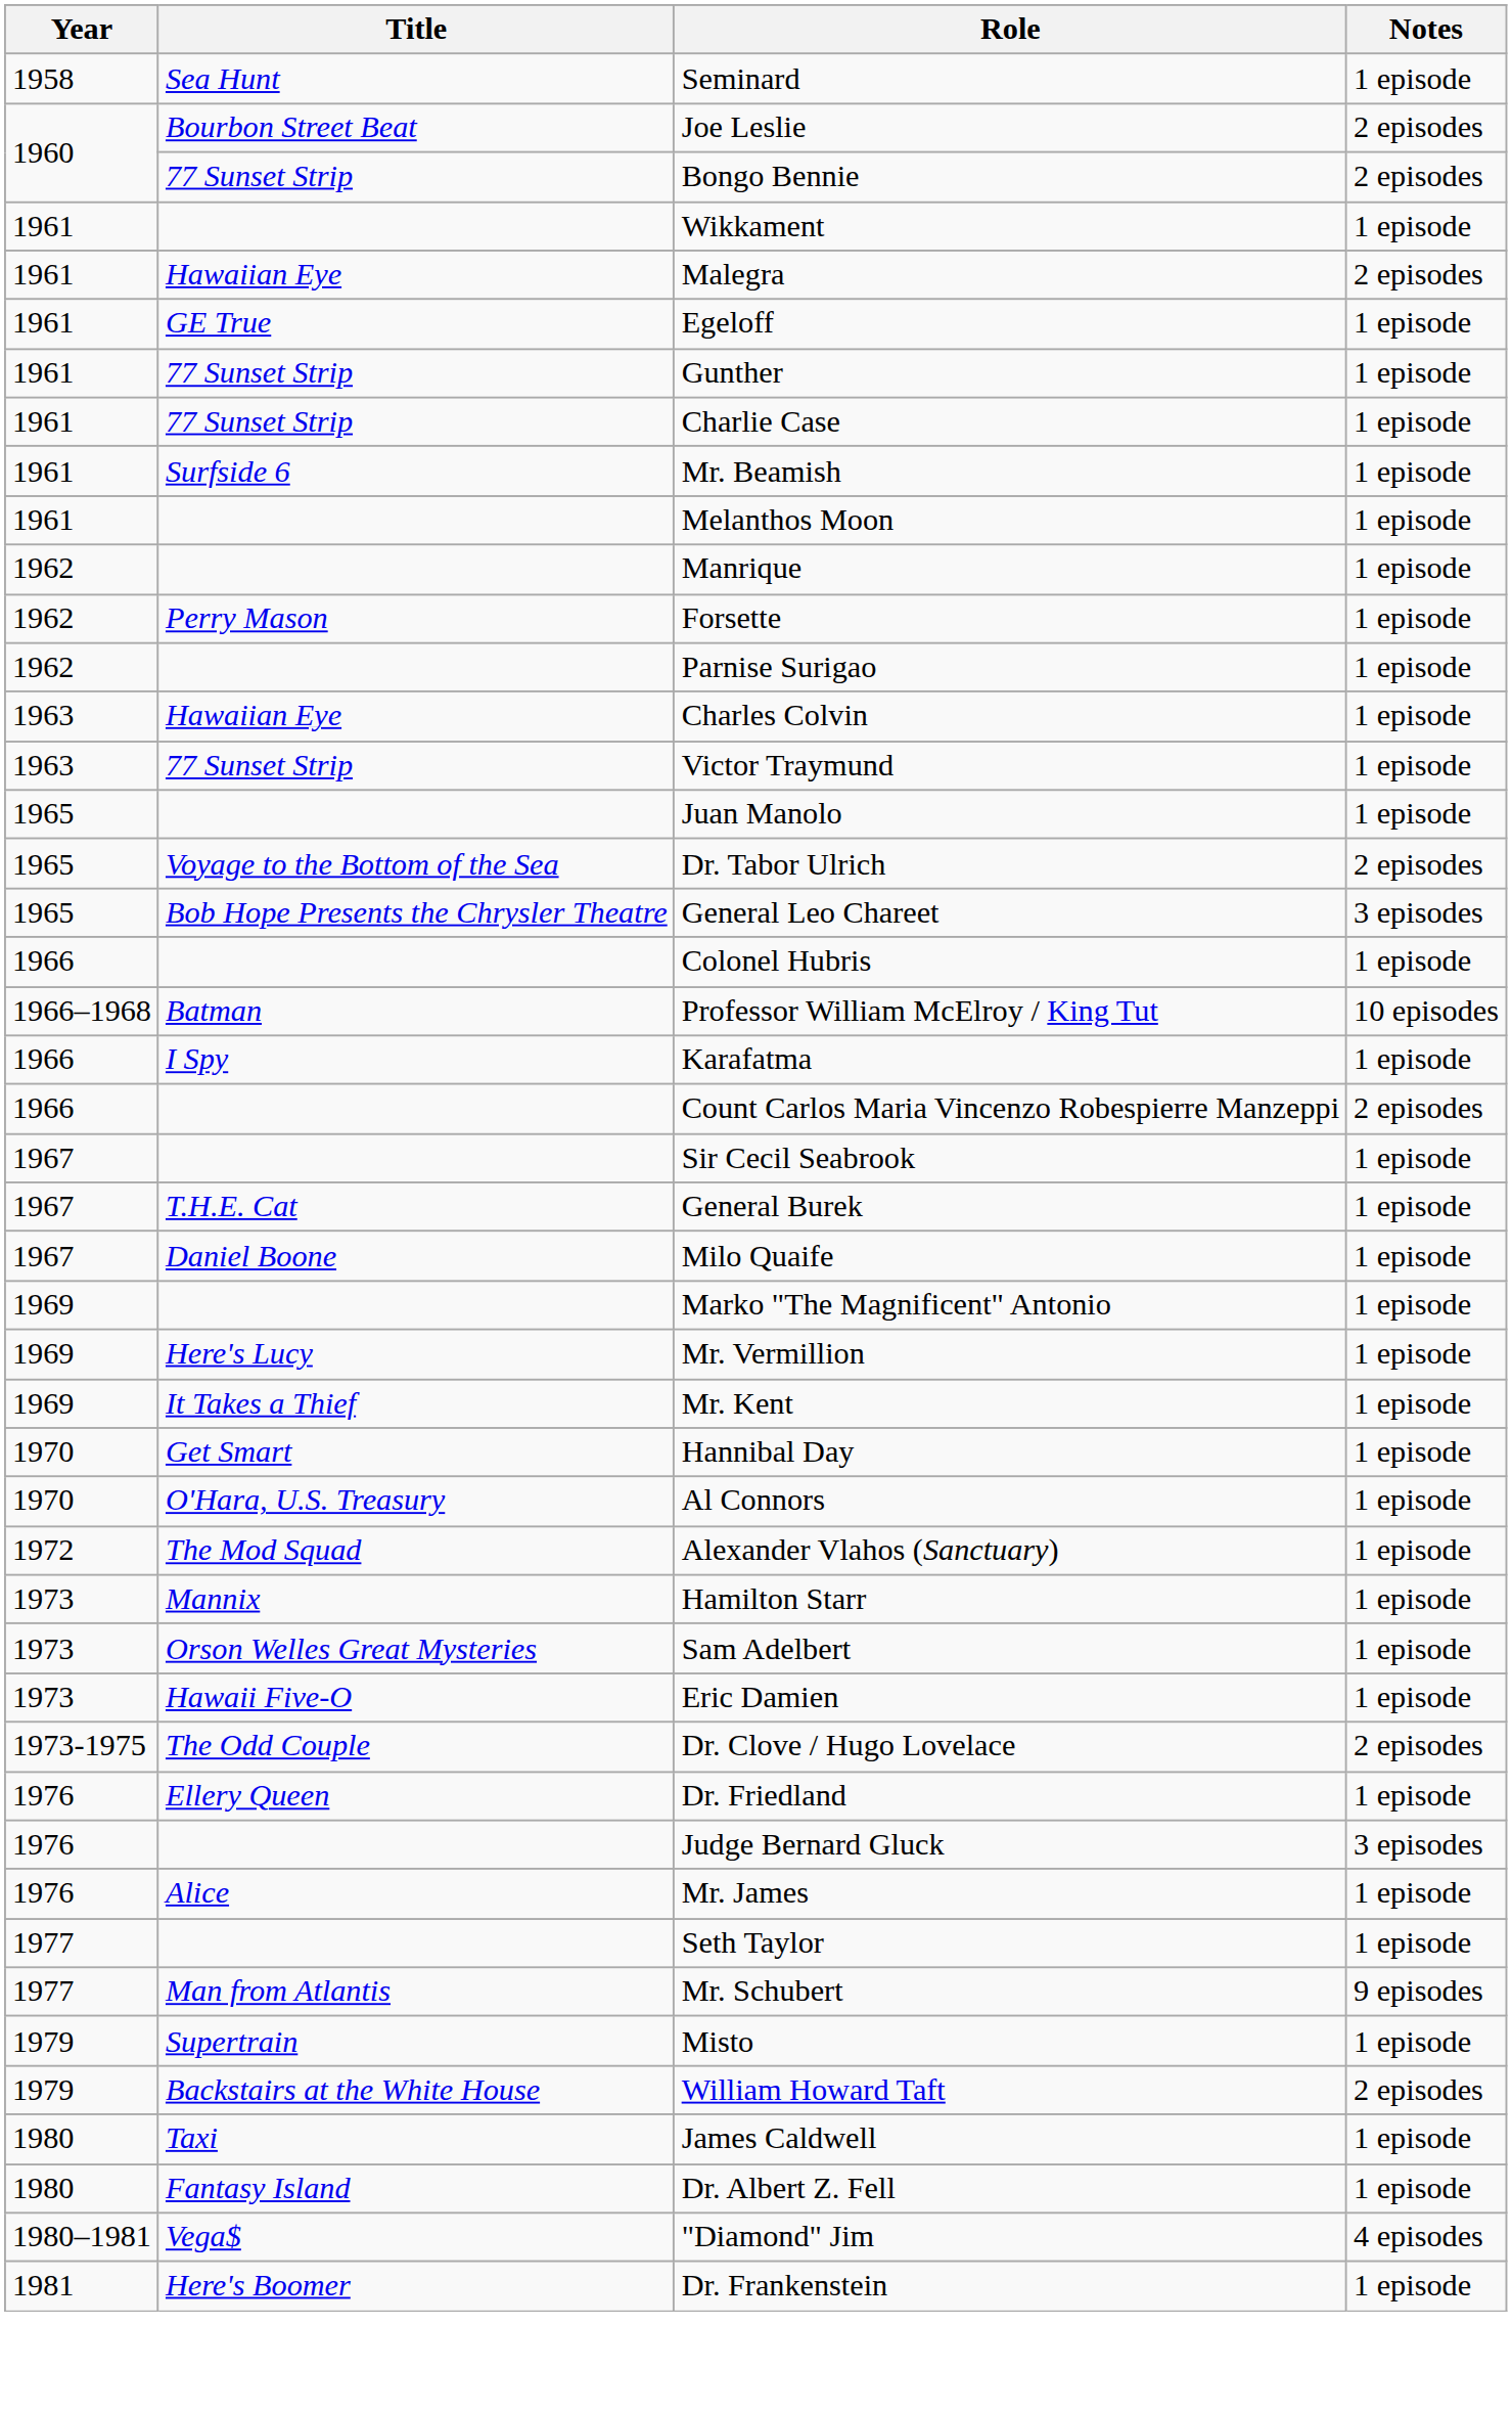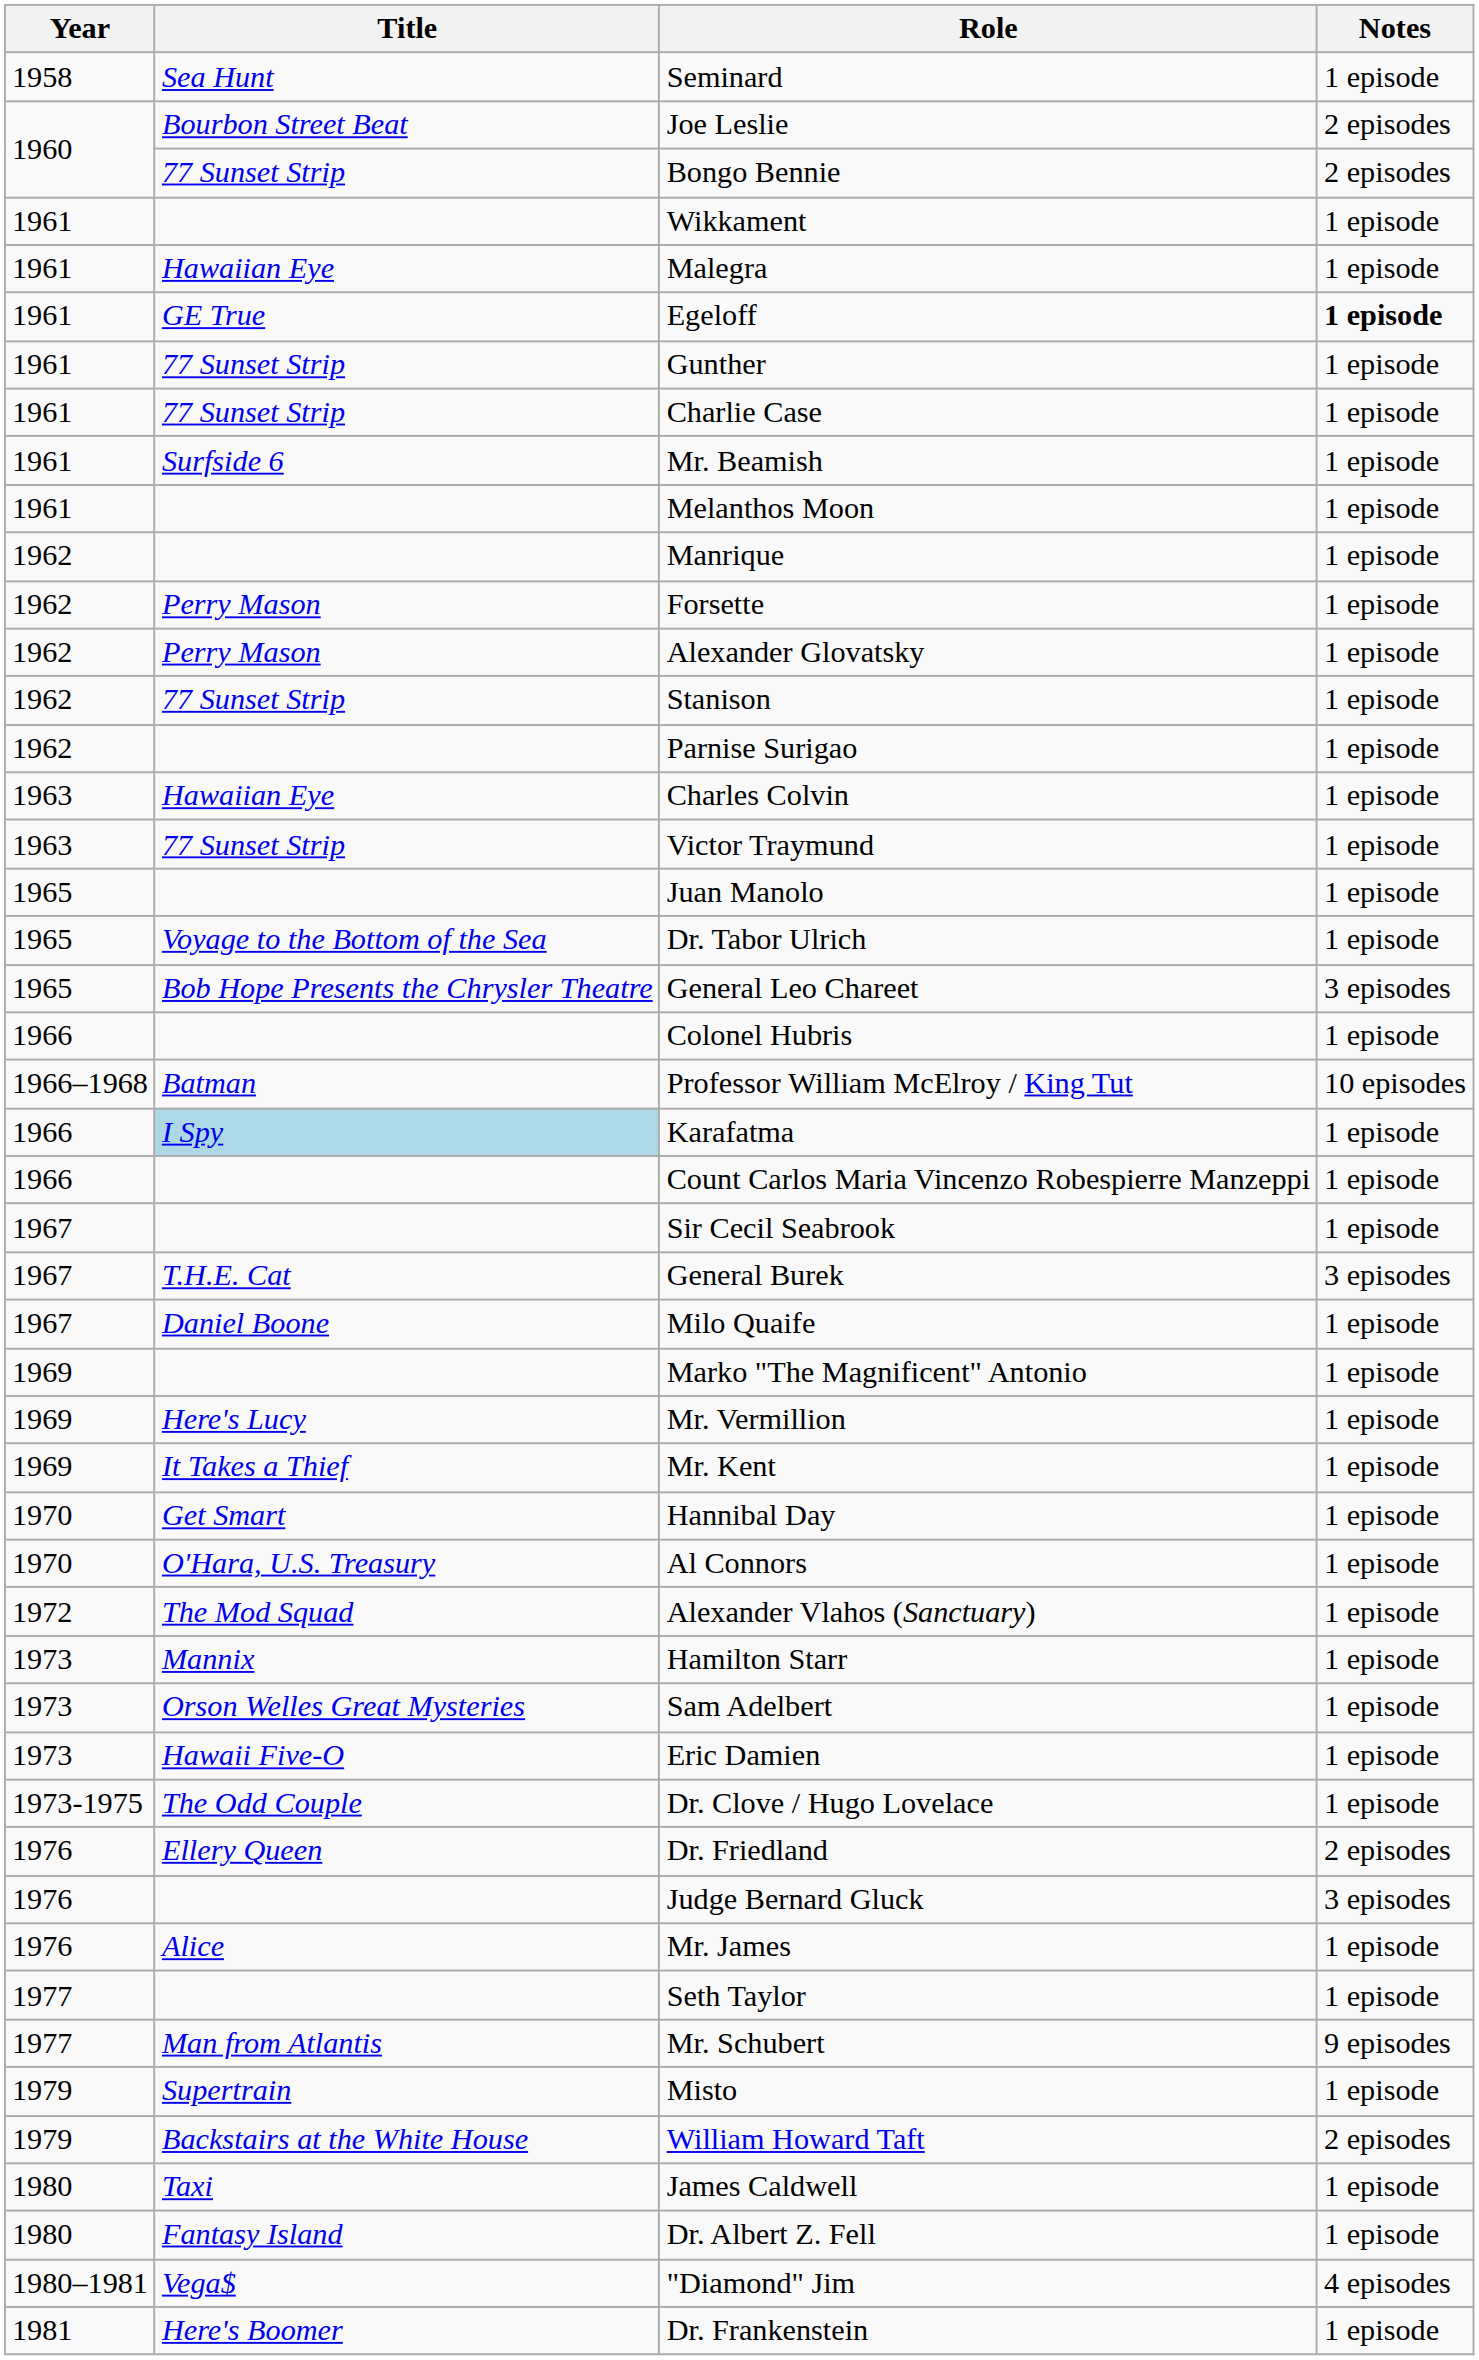 <table class="wikitable sortable">
 <tr>
 <th>Year</th>
 <th>Title</th>
 <th>Role</th>
 <th class="unsortable">Notes</th>
 </tr>
 <tr>
 <td>1958</td>
 <td><em><a href='#'>Sea Hunt</a></em></td>
 <td>Seminard</td>
 <td>1 episode</td>
 </tr>
 <tr>
 <td rowspan=2>1960</td>
 <td><em><a href='#'>Bourbon Street Beat</a></em></td>
 <td>Joe Leslie</td>
 <td>2 episodes</td>
 </tr>
 <tr>
 <td><em><a href='#'>77 Sunset Strip</a></em></td>
 <td>Bongo Bennie</td>
 <td>2 episodes</td>
 </tr>
 <tr>
 <td>1961</td>
 <td><em></em></td>
 <td>Wikkament</td>
 <td>1 episode</td>
 </tr>
 <tr>
 <td>1961</td>
 <td><em><a href='#'>Hawaiian Eye</a></em></td>
 <td>Malegra</td>
-<td>2 episodes</td>
+<td>1 episode</td>
 </tr>
 <tr>
 <td>1961</td>
 <td><em><a href='#'>GE True</a></em></td>
 <td>Egeloff</td>
-<td>1 episode</td>
+<td><strong>1 episode</strong></td>
 </tr>
 <tr>
 <td>1961</td>
 <td><em><a href='#'>77 Sunset Strip</a></em></td>
 <td>Gunther</td>
 <td>1 episode</td>
 </tr>
 <tr>
 <td>1961</td>
 <td><em><a href='#'>77 Sunset Strip</a></em></td>
 <td>Charlie Case</td>
 <td>1 episode</td>
 </tr>
 <tr>
 <td>1961</td>
 <td><em><a href='#'>Surfside 6</a></em></td>
 <td>Mr. Beamish</td>
 <td>1 episode</td>
 </tr>
 <tr>
 <td>1961</td>
 <td><em></em></td>
 <td>Melanthos Moon</td>
 <td>1 episode</td>
 </tr>
 <tr>
 <td>1962</td>
 <td><em></em></td>
 <td>Manrique</td>
 <td>1 episode</td>
 </tr>
 <tr>
 <td>1962</td>
 <td><em><a href='#'>Perry Mason</a></em></td>
 <td>Forsette</td>
 <td>1 episode</td>
 </tr>
 <tr>
 <td>1962</td>
+<td><em><a href='#'>Perry Mason</a></em></td>
+<td>Alexander Glovatsky</td>
+<td>1 episode</td>
+</tr>
+<tr>
+<td>1962</td>
+<td><em><a href='#'>77 Sunset Strip</a></em></td>
+<td>Stanison</td>
+<td>1 episode</td>
+</tr>
+<tr>
+<td>1962</td>
 <td><em></em></td>
 <td>Parnise Surigao</td>
 <td>1 episode</td>
 </tr>
 <tr>
 <td>1963</td>
 <td><em><a href='#'>Hawaiian Eye</a></em></td>
 <td>Charles Colvin</td>
 <td>1 episode</td>
 </tr>
 <tr>
 <td>1963</td>
 <td><em><a href='#'>77 Sunset Strip</a></em></td>
 <td>Victor Traymund</td>
 <td>1 episode</td>
 </tr>
 <tr>
 <td>1965</td>
 <td><em></em></td>
 <td>Juan Manolo</td>
 <td>1 episode</td>
 </tr>
 <tr>
 <td>1965</td>
 <td><em><a href='#'>Voyage to the Bottom of the Sea</a></em></td>
 <td>Dr. Tabor Ulrich</td>
-<td>2 episodes</td>
+<td>1 episode</td>
 </tr>
 <tr>
 <td>1965</td>
 <td><em><a href='#'>Bob Hope Presents the Chrysler Theatre</a></em></td>
 <td>General Leo Chareet</td>
 <td>3 episodes</td>
 </tr>
 <tr>
 <td>1966</td>
 <td><em></em></td>
 <td>Colonel Hubris</td>
 <td>1 episode</td>
 </tr>
 <tr>
 <td>1966–1968</td>
 <td><em><a href='#'>Batman</a></em></td>
 <td>Professor William McElroy / <a href='#'>King Tut</a></td>
 <td>10 episodes</td>
 </tr>
 <tr>
 <td>1966</td>
-<td><em><a href='#'>I Spy</a></em></td>
+<td style="background: lightblue;"><em><a href='#'>I Spy</a></em></td>
 <td>Karafatma</td>
 <td>1 episode</td>
 </tr>
 <tr>
 <td>1966</td>
 <td><em></em></td>
 <td>Count Carlos Maria Vincenzo Robespierre Manzeppi</td>
-<td>2 episodes</td>
+<td>1 episode</td>
 </tr>
 <tr>
 <td>1967</td>
 <td><em></em></td>
 <td>Sir Cecil Seabrook</td>
 <td>1 episode</td>
 </tr>
 <tr>
 <td>1967</td>
 <td><em><a href='#'>T.H.E. Cat</a></em></td>
 <td>General Burek</td>
-<td>1 episode</td>
+<td>3 episodes</td>
 </tr>
 <tr>
 <td>1967</td>
 <td><em><a href='#'>Daniel Boone</a></em></td>
 <td>Milo Quaife</td>
 <td>1 episode</td>
 </tr>
 <tr>
 <td>1969</td>
 <td><em></em></td>
 <td>Marko "The Magnificent" Antonio</td>
 <td>1 episode</td>
 </tr>
 <tr>
 <td>1969</td>
 <td><em><a href='#'>Here's Lucy</a></em></td>
 <td>Mr. Vermillion</td>
 <td>1 episode</td>
 </tr>
 <tr>
 <td>1969</td>
 <td><em><a href='#'>It Takes a Thief</a></em></td>
 <td>Mr. Kent</td>
 <td>1 episode</td>
 </tr>
 <tr>
 <td>1970</td>
 <td><em><a href='#'>Get Smart</a></em></td>
 <td>Hannibal Day</td>
 <td>1 episode</td>
 </tr>
 <tr>
 <td>1970</td>
 <td><em><a href='#'>O'Hara, U.S. Treasury</a></em></td>
 <td>Al Connors</td>
 <td>1 episode</td>
 </tr>
 <tr>
 <td>1972</td>
 <td><em><a href='#'>The Mod Squad</a></em></td>
 <td>Alexander Vlahos (<em>Sanctuary</em>)</td>
 <td>1 episode</td>
 </tr>
 <tr>
 <td>1973</td>
 <td><em><a href='#'>Mannix</a></em></td>
 <td>Hamilton Starr</td>
 <td>1 episode</td>
 </tr>
 <tr>
 <td>1973</td>
 <td><em><a href='#'>Orson Welles Great Mysteries</a></em></td>
 <td>Sam Adelbert</td>
 <td>1 episode</td>
 </tr>
 <tr>
 <td>1973</td>
 <td><em><a href='#'>Hawaii Five-O</a></em></td>
 <td>Eric Damien</td>
 <td>1 episode</td>
 </tr>
 <tr>
 <td>1973-1975</td>
 <td><em><a href='#'>The Odd Couple</a></em></td>
 <td>Dr. Clove / Hugo Lovelace</td>
-<td>2 episodes</td>
+<td>1 episode</td>
 </tr>
 <tr>
 <td>1976</td>
 <td><em><a href='#'>Ellery Queen</a></em></td>
 <td>Dr. Friedland</td>
-<td>1 episode</td>
+<td>2 episodes</td>
 </tr>
 <tr>
 <td>1976</td>
 <td><em></em></td>
 <td>Judge Bernard Gluck</td>
 <td>3 episodes</td>
 </tr>
 <tr>
 <td>1976</td>
 <td><em><a href='#'>Alice</a></em></td>
 <td>Mr. James</td>
 <td>1 episode</td>
 </tr>
 <tr>
 <td>1977</td>
 <td><em></em></td>
 <td>Seth Taylor</td>
 <td>1 episode</td>
 </tr>
 <tr>
 <td>1977</td>
 <td><em><a href='#'>Man from Atlantis</a></em></td>
 <td>Mr. Schubert</td>
 <td>9 episodes</td>
 </tr>
 <tr>
 <td>1979</td>
 <td><em><a href='#'>Supertrain</a></em></td>
 <td>Misto</td>
 <td>1 episode</td>
 </tr>
 <tr>
 <td>1979</td>
 <td><em><a href='#'>Backstairs at the White House</a></em></td>
 <td><a href='#'>William Howard Taft</a></td>
 <td>2 episodes</td>
 </tr>
 <tr>
 <td>1980</td>
 <td><em><a href='#'>Taxi</a></em></td>
 <td>James Caldwell</td>
 <td>1 episode</td>
 </tr>
 <tr>
 <td>1980</td>
 <td><em><a href='#'>Fantasy Island</a></em></td>
 <td>Dr. Albert Z. Fell</td>
 <td>1 episode</td>
 </tr>
 <tr>
 <td>1980–1981</td>
 <td><em><a href='#'>Vega$</a></em></td>
 <td>"Diamond" Jim</td>
 <td>4 episodes</td>
 </tr>
 <tr>
 <td>1981</td>
 <td><em><a href='#'>Here's Boomer</a></em></td>
 <td>Dr. Frankenstein</td>
 <td>1 episode</td>
 </tr>
 </table>
